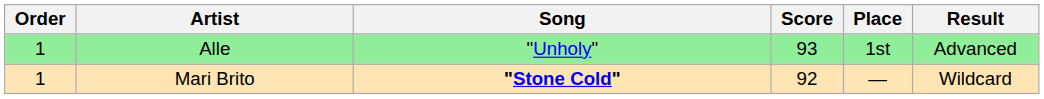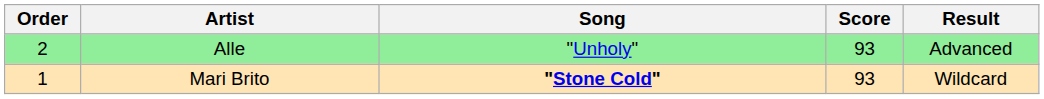 <table class="wikitable" style="text-align:center; width:70%;">
 <tr>
 <th scope="col" width="05%">Order</th>
 <th scope="col" width="22%">Artist</th>
 <th scope="col" width="33%">Song</th>
 <th scope="col" width="05%">Score</th>
-<th scope="col" width="05%">Place</th>
 <th scope="col" width="10%">Result</th>
 </tr>
 <tr bgcolor=90EE9B>
-<td>1</td>
+<td>2</td>
 <td>Alle</td>
 <td>"<a href='#'>Unholy</a>"</td>
 <td>93</td>
-<td>1st</td>
 <td>Advanced</td>
 </tr>
 <tr bgcolor=FFE5B4>
 <td>1</td>
 <td>Mari Brito</td>
 <td><strong>"<a href='#'>Stone Cold</a>"</strong></td>
-<td>92</td>
-<td>—</td>
+<td>93</td>
 <td>Wildcard</td>
 </tr>
 </table>
